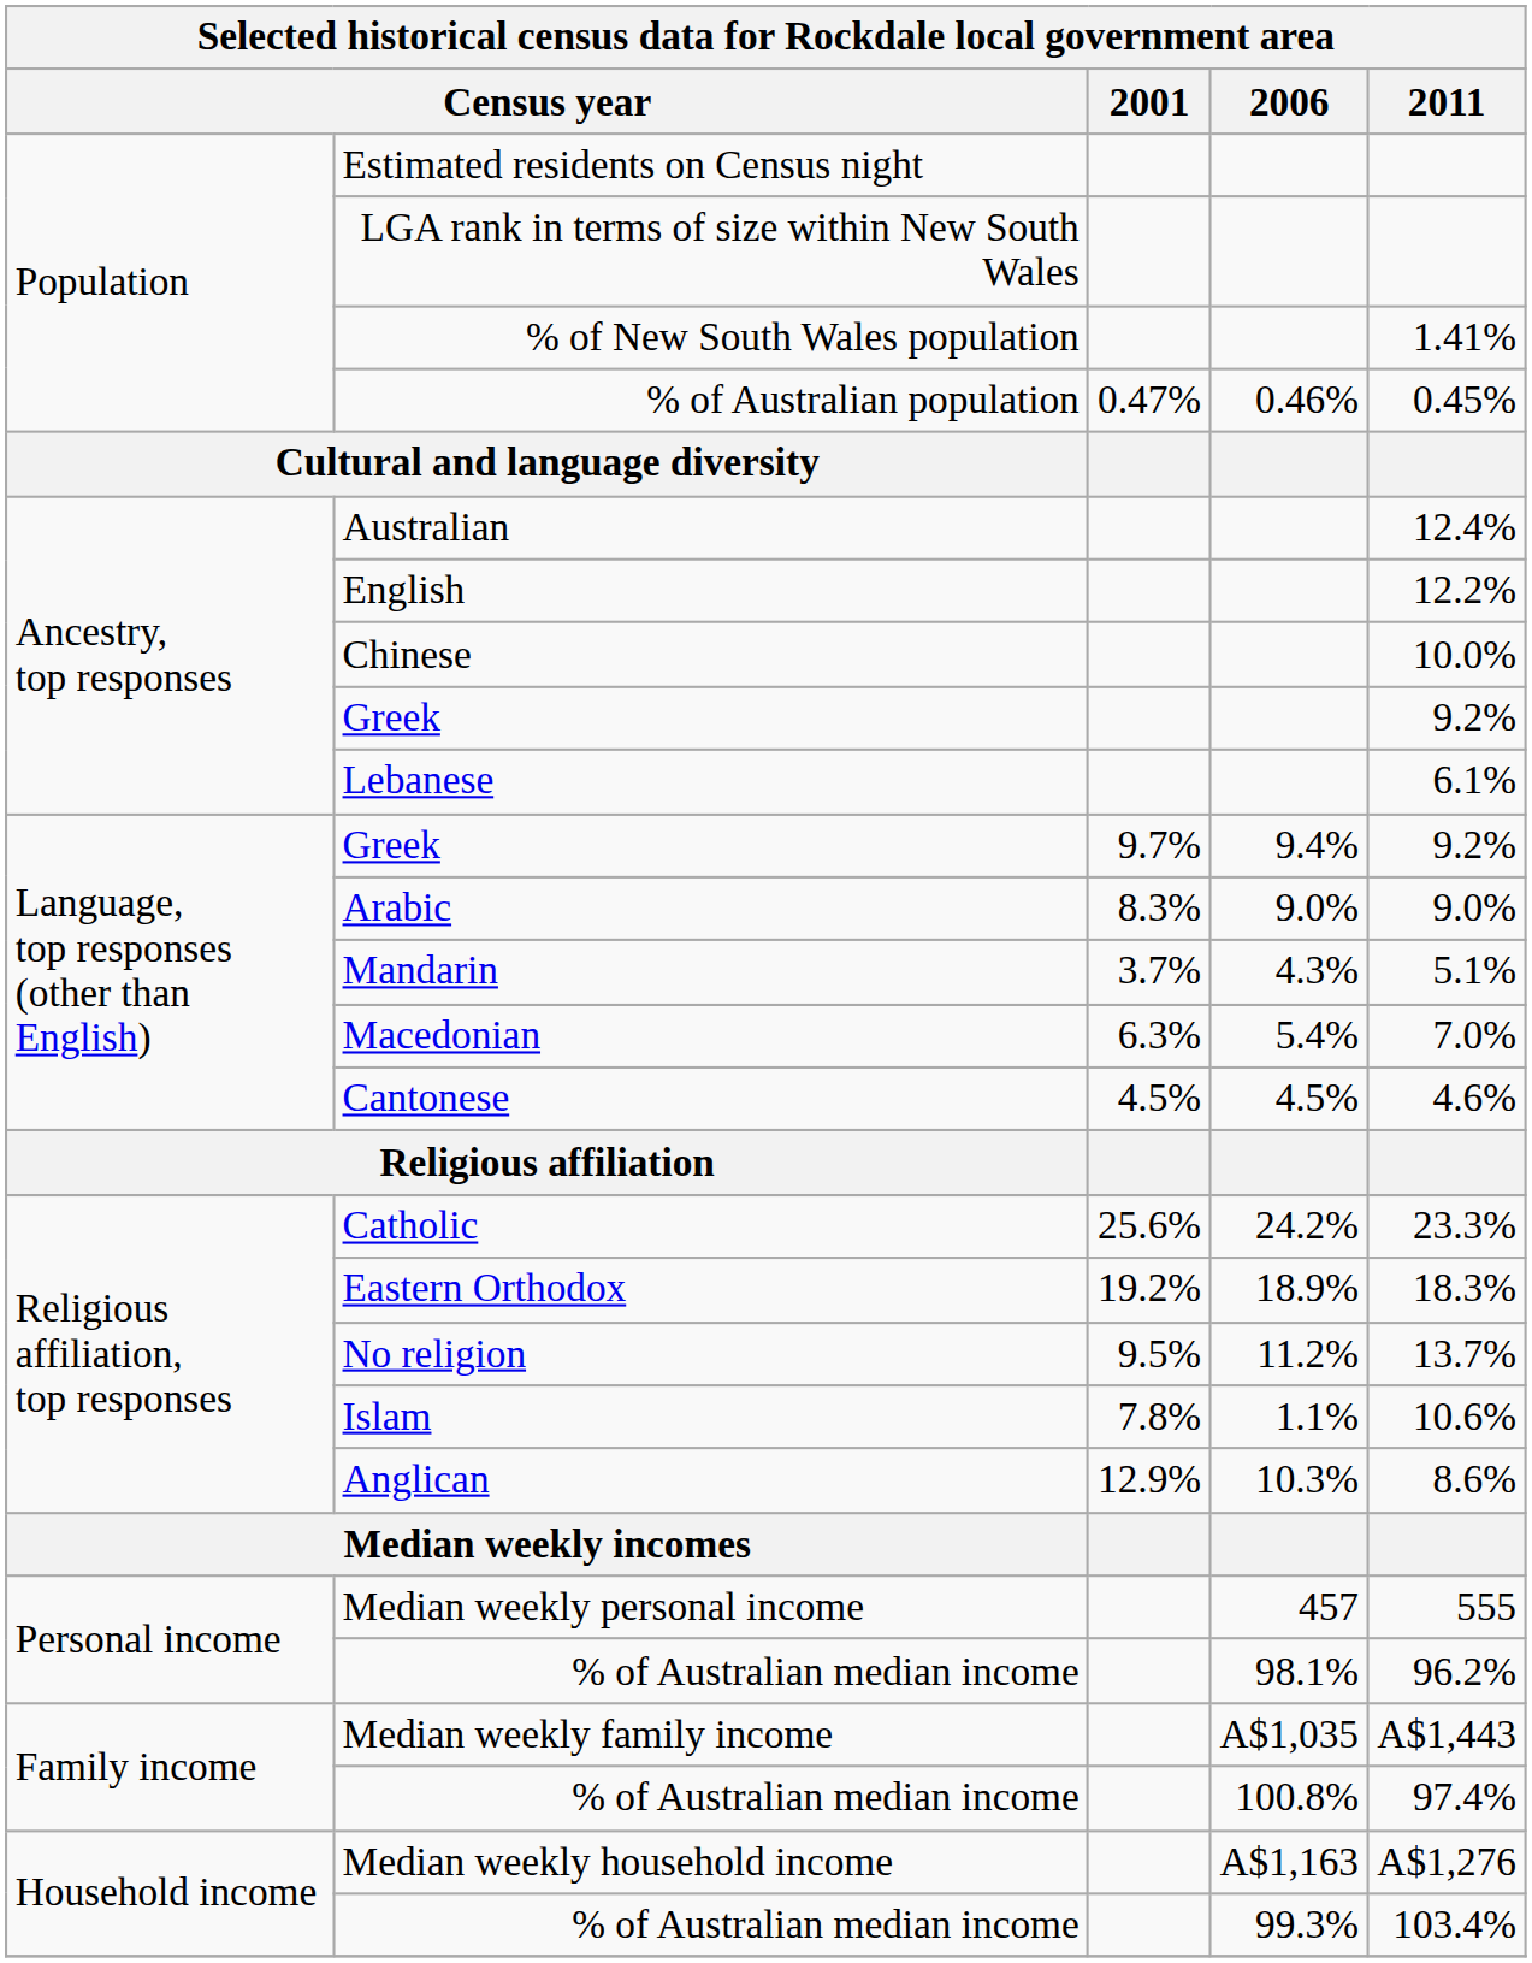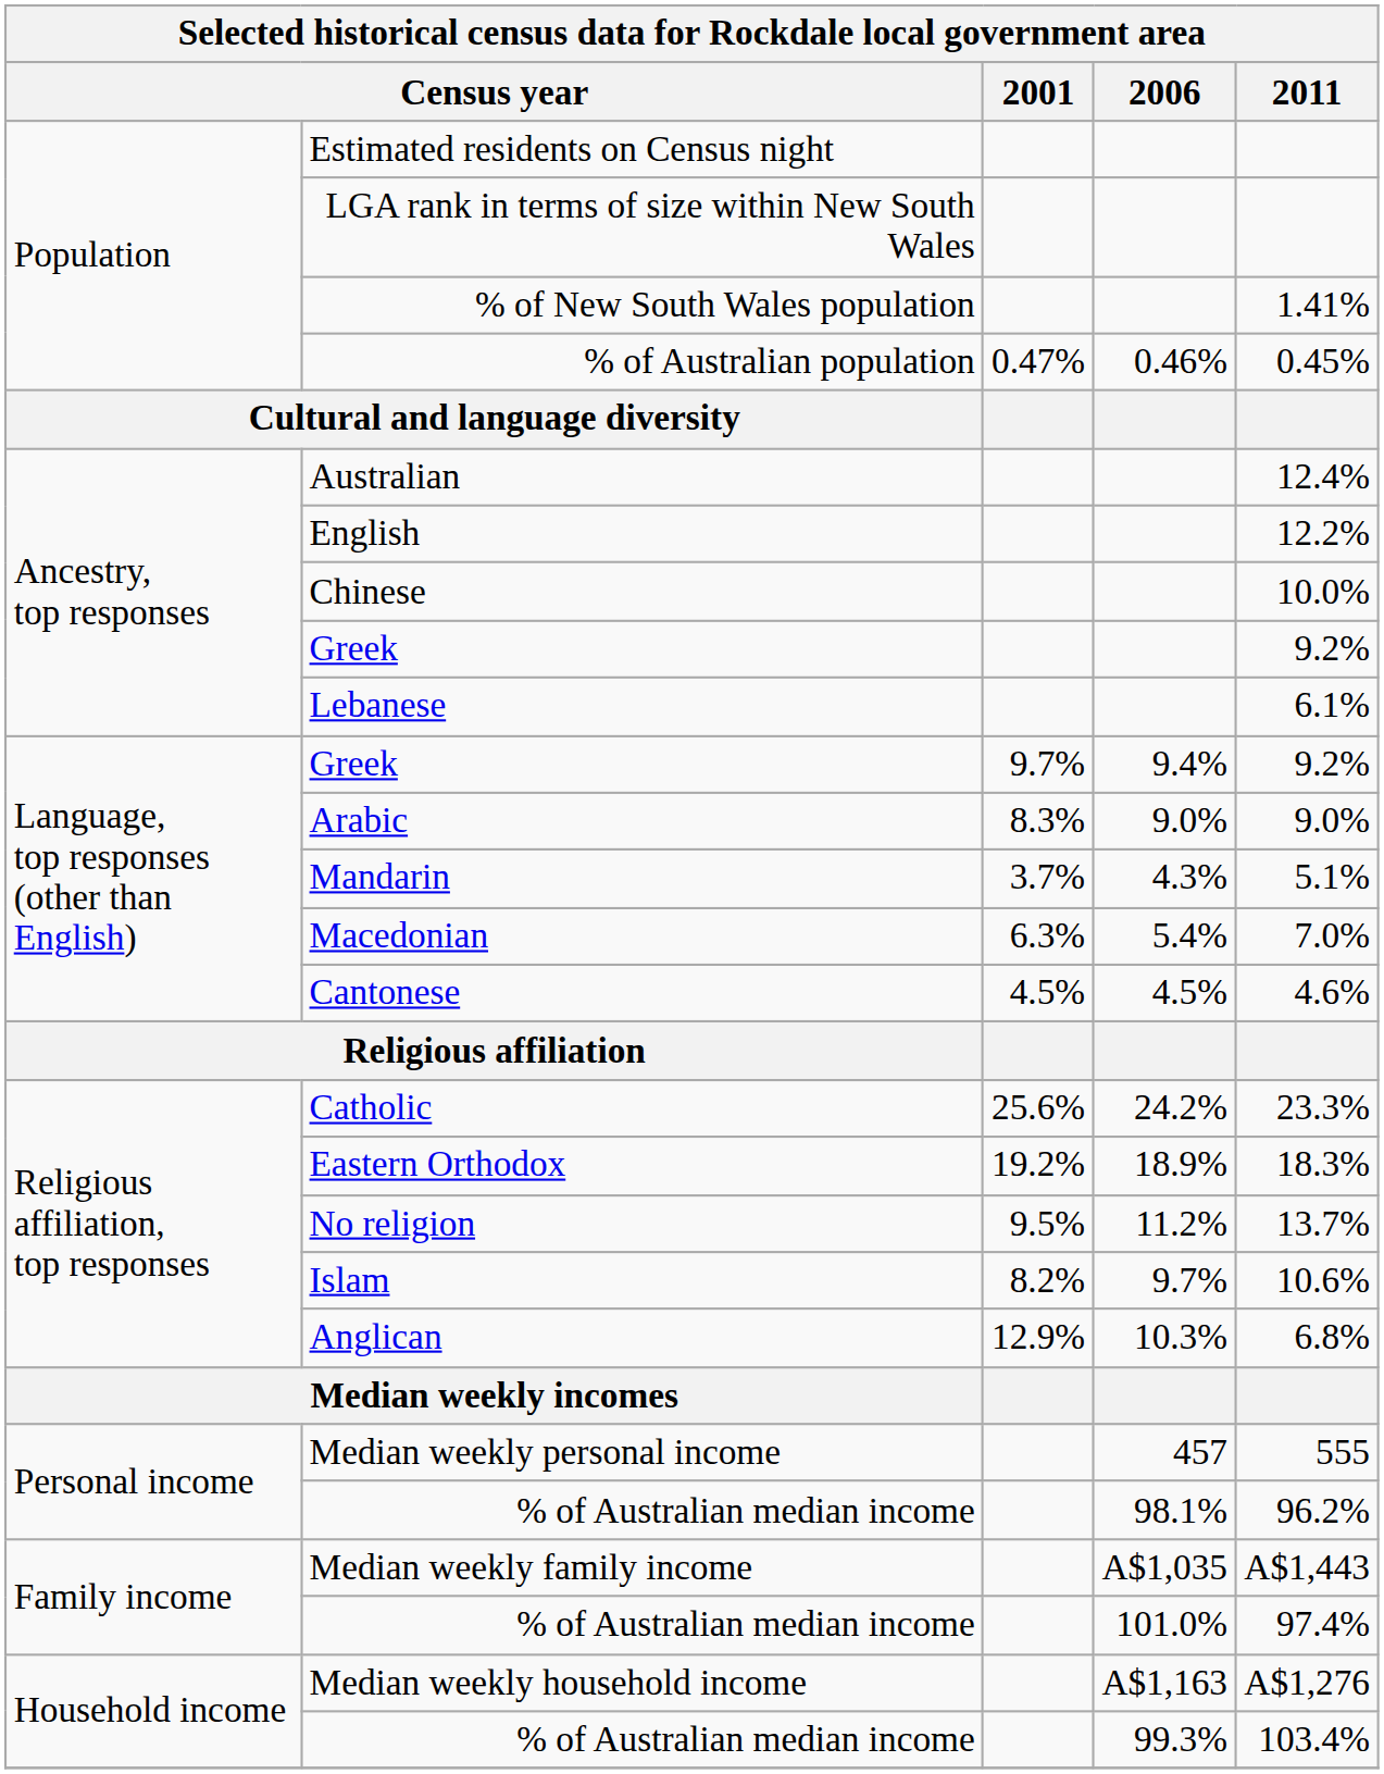 <table class="wikitable">
 <tr>
 <th colspan=6>Selected historical census data for Rockdale local government area</th>
 </tr>
 <tr>
 <th colspan=3>Census year</th>
 <th>2001</th>
 <th>2006</th>
 <th>2011</th>
 </tr>
 <tr>
 <td rowspan=4 colspan="2">Population</td>
 <td>Estimated residents on Census night</td>
 <td align="right"></td>
 <td align="right"></td>
 <td align="right"></td>
 </tr>
 <tr>
 <td align="right">LGA rank in terms of size within New South Wales</td>
 <td align="right"></td>
 <td align="right"></td>
 <td align="right"></td>
 </tr>
 <tr>
 <td align="right">% of New South Wales population</td>
 <td align="right"></td>
 <td align="right"></td>
 <td align="right">1.41%</td>
 </tr>
 <tr>
 <td align="right">% of Australian population</td>
 <td align="right">0.47%</td>
 <td align="right"> 0.46%</td>
 <td align="right"> 0.45%</td>
 </tr>
 <tr>
 <th colspan=3>Cultural and language diversity</th>
 <th></th>
 <th></th>
 <th></th>
 </tr>
 <tr>
 <td rowspan=5 colspan=2>Ancestry,<br>top responses</td>
 <td>Australian</td>
 <td align="right"></td>
 <td align="right"></td>
 <td align="right">12.4%</td>
 </tr>
 <tr>
 <td>English</td>
 <td align="right"></td>
 <td align="right"></td>
 <td align="right">12.2%</td>
 </tr>
 <tr>
 <td>Chinese</td>
 <td align="right"></td>
 <td align="right"></td>
 <td align="right">10.0%</td>
 </tr>
 <tr>
 <td><a href='#'>Greek</a></td>
 <td align="right"></td>
 <td align="right"></td>
 <td align="right">9.2%</td>
 </tr>
 <tr>
 <td><a href='#'>Lebanese</a></td>
 <td align="right"></td>
 <td align="right"></td>
 <td align="right">6.1%</td>
 </tr>
 <tr>
 <td rowspan=5 colspan=2>Language,<br>top responses<br>(other than <a href='#'>English</a>)</td>
 <td><a href='#'>Greek</a></td>
 <td align="right">9.7%</td>
 <td align="right"> 9.4%</td>
 <td align="right"> 9.2%</td>
 </tr>
 <tr>
 <td><a href='#'>Arabic</a></td>
 <td align="right">8.3%</td>
 <td align="right"> 9.0%</td>
 <td align="right"> 9.0%</td>
 </tr>
 <tr>
 <td><a href='#'>Mandarin</a></td>
 <td align="right">3.7%</td>
 <td align="right"> 4.3%</td>
 <td align="right"> 5.1%</td>
 </tr>
 <tr>
 <td><a href='#'>Macedonian</a></td>
 <td align="right">6.3%</td>
 <td align="right"> 5.4%</td>
 <td align="right"> 7.0%</td>
 </tr>
 <tr>
 <td><a href='#'>Cantonese</a></td>
 <td align="right">4.5%</td>
 <td align="right"> 4.5%</td>
 <td align="right"> 4.6%</td>
 </tr>
 <tr>
 <th colspan=3>Religious affiliation</th>
 <th></th>
 <th></th>
 <th></th>
 </tr>
 <tr>
 <td rowspan=5 colspan=2>Religious affiliation,<br>top responses</td>
 <td><a href='#'>Catholic</a></td>
 <td align="right">25.6%</td>
 <td align="right"> 24.2%</td>
 <td align="right"> 23.3%</td>
 </tr>
 <tr>
 <td><a href='#'>Eastern Orthodox</a></td>
 <td align="right">19.2%</td>
 <td align="right"> 18.9%</td>
 <td align="right"> 18.3%</td>
 </tr>
 <tr>
 <td><a href='#'>No religion</a></td>
 <td align="right">9.5%</td>
 <td align="right"> 11.2%</td>
 <td align="right"> 13.7%</td>
 </tr>
 <tr>
 <td><a href='#'>Islam</a></td>
-<td align="right">7.8%</td>
-<td align="right"> 1.1%</td>
+<td align="right">8.2%</td>
+<td align="right"> 9.7%</td>
 <td align="right"> 10.6%</td>
 </tr>
 <tr>
 <td><a href='#'>Anglican</a></td>
 <td align="right">12.9%</td>
 <td align="right"> 10.3%</td>
-<td align="right"> 8.6%</td>
+<td align="right"> 6.8%</td>
 </tr>
 <tr>
 <th colspan=3>Median weekly incomes</th>
 <th></th>
 <th></th>
 <th></th>
 </tr>
 <tr>
 <td rowspan=2 colspan=2>Personal income</td>
 <td>Median weekly personal income</td>
 <td align="right"></td>
 <td align="right">457</td>
 <td align="right">555</td>
 </tr>
 <tr>
 <td align="right">% of Australian median income</td>
 <td align="right"></td>
 <td align="right">98.1%</td>
 <td align="right">96.2%</td>
 </tr>
 <tr>
 <td rowspan=2 colspan=2>Family income</td>
 <td>Median weekly family income</td>
 <td align="right"></td>
 <td align="right">A$1,035</td>
 <td align="right">A$1,443</td>
 </tr>
 <tr>
 <td align="right">% of Australian median income</td>
 <td align="right"></td>
-<td align="right">100.8%</td>
+<td align="right">101.0%</td>
 <td align="right">97.4%</td>
 </tr>
 <tr>
 <td rowspan=2 colspan=2>Household income</td>
 <td>Median weekly household income</td>
 <td align="right"></td>
 <td align="right">A$1,163</td>
 <td align="right">A$1,276</td>
 </tr>
 <tr>
 <td align="right">% of Australian median income</td>
 <td align="right"></td>
 <td align="right">99.3%</td>
 <td align="right">103.4%</td>
 </tr>
 <tr>
 </tr>
 </table>
